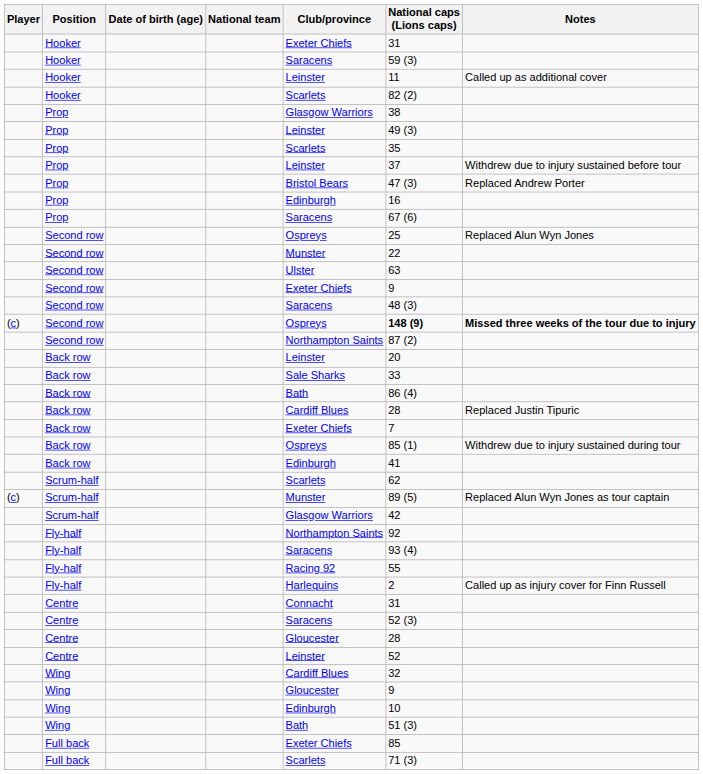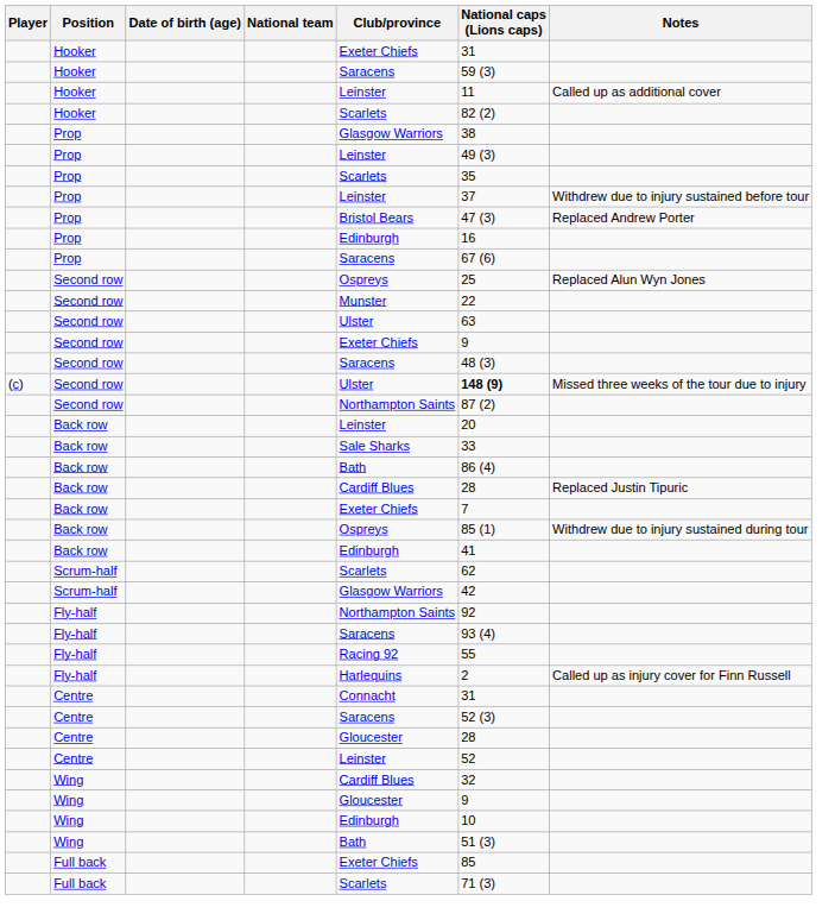 <table class="wikitable sortable">
 <tr>
 <th>Player</th>
 <th>Position</th>
 <th>Date of birth (age)</th>
 <th>National team</th>
 <th>Club/province</th>
 <th>National caps<br>(Lions caps)</th>
 <th>Notes</th>
 </tr>
 <tr>
 <td></td>
 <td><a href='#'>Hooker</a></td>
 <td></td>
 <td></td>
 <td><a href='#'>Exeter Chiefs</a></td>
 <td>31</td>
 <td></td>
 </tr>
 <tr>
 <td><strong></strong></td>
 <td><a href='#'>Hooker</a></td>
 <td></td>
 <td></td>
 <td><a href='#'>Saracens</a></td>
 <td>59 (3)</td>
 <td></td>
 </tr>
 <tr>
 <td></td>
 <td><a href='#'>Hooker</a></td>
 <td></td>
 <td></td>
 <td><a href='#'>Leinster</a></td>
 <td>11</td>
 <td>Called up as additional cover</td>
 </tr>
 <tr>
 <td><strong></strong></td>
 <td><a href='#'>Hooker</a></td>
 <td></td>
 <td></td>
 <td><a href='#'>Scarlets</a></td>
 <td>82 (2)</td>
 <td></td>
 </tr>
 <tr>
 <td></td>
 <td><a href='#'>Prop</a></td>
 <td></td>
 <td></td>
 <td><a href='#'>Glasgow Warriors</a></td>
 <td>38</td>
 <td></td>
 </tr>
 <tr>
 <td><strong></strong></td>
 <td><a href='#'>Prop</a></td>
 <td></td>
 <td></td>
 <td><a href='#'>Leinster</a></td>
 <td>49 (3)</td>
 <td></td>
 </tr>
 <tr>
 <td></td>
 <td><a href='#'>Prop</a></td>
 <td></td>
 <td></td>
 <td><a href='#'>Scarlets</a></td>
 <td>35</td>
 <td></td>
 </tr>
 <tr>
 <td><em></em></td>
 <td><a href='#'>Prop</a></td>
 <td></td>
 <td></td>
 <td><a href='#'>Leinster</a></td>
 <td>37</td>
 <td>Withdrew due to injury sustained before tour</td>
 </tr>
 <tr>
 <td><strong></strong></td>
 <td><a href='#'>Prop</a></td>
 <td></td>
 <td></td>
 <td><a href='#'>Bristol Bears</a></td>
 <td>47 (3)</td>
 <td>Replaced Andrew Porter</td>
 </tr>
 <tr>
 <td></td>
 <td><a href='#'>Prop</a></td>
 <td></td>
 <td></td>
 <td><a href='#'>Edinburgh</a></td>
 <td>16</td>
 <td></td>
 </tr>
 <tr>
 <td><strong></strong></td>
 <td><a href='#'>Prop</a></td>
 <td></td>
 <td></td>
 <td><a href='#'>Saracens</a></td>
 <td>67 (6)</td>
 <td></td>
 </tr>
 <tr>
 <td></td>
 <td><a href='#'>Second row</a></td>
 <td></td>
 <td></td>
 <td><a href='#'>Ospreys</a></td>
 <td>25</td>
 <td>Replaced Alun Wyn Jones</td>
 </tr>
 <tr>
 <td></td>
 <td><a href='#'>Second row</a></td>
 <td></td>
 <td></td>
 <td><a href='#'>Munster</a></td>
 <td>22</td>
 <td></td>
 </tr>
 <tr>
 <td><strong></strong></td>
 <td><a href='#'>Second row</a></td>
 <td></td>
 <td></td>
 <td><a href='#'>Ulster</a></td>
 <td>63</td>
 <td></td>
 </tr>
 <tr>
 <td></td>
 <td><a href='#'>Second row</a></td>
 <td></td>
 <td></td>
 <td><a href='#'>Exeter Chiefs</a></td>
 <td>9</td>
 <td></td>
 </tr>
 <tr>
 <td><strong></strong></td>
 <td><a href='#'>Second row</a></td>
 <td></td>
 <td></td>
 <td><a href='#'>Saracens</a></td>
 <td>48 (3)</td>
 <td></td>
 </tr>
 <tr>
 <td><strong></strong> (<a href='#'>c</a>)</td>
 <td><a href='#'>Second row</a></td>
 <td></td>
 <td></td>
-<td><a href='#'>Ospreys</a></td>
+<td><a href='#'>Ulster</a></td>
 <td><strong>148 (9)</strong></td>
-<td><strong>Missed three weeks of the tour due to injury</strong></td>
+<td>Missed three weeks of the tour due to injury</td>
 </tr>
 <tr>
 <td><strong></strong></td>
 <td><a href='#'>Second row</a></td>
 <td></td>
 <td></td>
 <td><a href='#'>Northampton Saints</a></td>
 <td>87 (2)</td>
 <td></td>
 </tr>
 <tr>
 <td></td>
 <td><a href='#'>Back row</a></td>
 <td></td>
 <td></td>
 <td><a href='#'>Leinster</a></td>
 <td>20</td>
 <td></td>
 </tr>
 <tr>
 <td></td>
 <td><a href='#'>Back row</a></td>
 <td></td>
 <td></td>
 <td><a href='#'>Sale Sharks</a></td>
 <td>33</td>
 <td></td>
 </tr>
 <tr>
 <td><strong></strong></td>
 <td><a href='#'>Back row</a></td>
 <td></td>
 <td></td>
 <td><a href='#'>Bath</a></td>
 <td>86 (4)</td>
 <td></td>
 </tr>
 <tr>
 <td></td>
 <td><a href='#'>Back row</a></td>
 <td></td>
 <td></td>
 <td><a href='#'>Cardiff Blues</a></td>
 <td>28</td>
 <td>Replaced Justin Tipuric</td>
 </tr>
 <tr>
 <td></td>
 <td><a href='#'>Back row</a></td>
 <td></td>
 <td></td>
 <td><a href='#'>Exeter Chiefs</a></td>
 <td>7</td>
 <td></td>
 </tr>
 <tr>
 <td><strong><em></em></strong></td>
 <td><a href='#'>Back row</a></td>
 <td></td>
 <td></td>
 <td><a href='#'>Ospreys</a></td>
 <td>85 (1)</td>
 <td>Withdrew due to injury sustained during tour</td>
 </tr>
 <tr>
 <td></td>
 <td><a href='#'>Back row</a></td>
 <td></td>
 <td></td>
 <td><a href='#'>Edinburgh</a></td>
 <td>41</td>
 <td></td>
 </tr>
 <tr>
 <td><strong></strong></td>
 <td><a href='#'>Scrum-half</a></td>
 <td></td>
 <td></td>
 <td><a href='#'>Scarlets</a></td>
 <td>62</td>
 <td></td>
-</tr>
-<tr>
-<td><strong></strong> (<a href='#'>c</a>)</td>
-<td><a href='#'>Scrum-half</a></td>
-<td></td>
-<td></td>
-<td><a href='#'>Munster</a></td>
-<td>89 (5)</td>
-<td>Replaced Alun Wyn Jones as tour captain</td>
 </tr>
 <tr>
 <td></td>
 <td><a href='#'>Scrum-half</a></td>
 <td></td>
 <td></td>
 <td><a href='#'>Glasgow Warriors</a></td>
 <td>42</td>
 <td></td>
 </tr>
 <tr>
 <td><strong></strong></td>
 <td><a href='#'>Fly-half</a></td>
 <td></td>
 <td></td>
 <td><a href='#'>Northampton Saints</a></td>
 <td>92</td>
 <td></td>
 </tr>
 <tr>
 <td><strong></strong></td>
 <td><a href='#'>Fly-half</a></td>
 <td></td>
 <td></td>
 <td><a href='#'>Saracens</a></td>
 <td>93 (4)</td>
 <td></td>
 </tr>
 <tr>
 <td><strong></strong></td>
 <td><a href='#'>Fly-half</a></td>
 <td></td>
 <td></td>
 <td><a href='#'>Racing 92</a></td>
 <td>55</td>
 <td></td>
 </tr>
 <tr>
 <td></td>
 <td><a href='#'>Fly-half</a></td>
 <td></td>
 <td></td>
 <td><a href='#'>Harlequins</a></td>
 <td>2</td>
 <td>Called up as injury cover for Finn Russell</td>
 </tr>
 <tr>
 <td></td>
 <td><a href='#'>Centre</a></td>
 <td></td>
 <td></td>
 <td><a href='#'>Connacht</a></td>
 <td>31</td>
 <td></td>
 </tr>
 <tr>
 <td><strong></strong></td>
 <td><a href='#'>Centre</a></td>
 <td></td>
 <td></td>
 <td><a href='#'>Saracens</a></td>
 <td>52 (3)</td>
 <td></td>
 </tr>
 <tr>
 <td></td>
 <td><a href='#'>Centre</a></td>
 <td></td>
 <td></td>
 <td><a href='#'>Gloucester</a></td>
 <td>28</td>
 <td></td>
 </tr>
 <tr>
 <td><strong></strong></td>
 <td><a href='#'>Centre</a></td>
 <td></td>
 <td></td>
 <td><a href='#'>Leinster</a></td>
 <td>52</td>
 <td></td>
 </tr>
 <tr>
 <td></td>
 <td><a href='#'>Wing</a></td>
 <td></td>
 <td></td>
 <td><a href='#'>Cardiff Blues</a></td>
 <td>32</td>
 <td></td>
 </tr>
 <tr>
 <td></td>
 <td><a href='#'>Wing</a></td>
 <td></td>
 <td></td>
 <td><a href='#'>Gloucester</a></td>
 <td>9</td>
 <td></td>
 </tr>
 <tr>
 <td></td>
 <td><a href='#'>Wing</a></td>
 <td></td>
 <td></td>
 <td><a href='#'>Edinburgh</a></td>
 <td>10</td>
 <td></td>
 </tr>
 <tr>
 <td><strong></strong></td>
 <td><a href='#'>Wing</a></td>
 <td></td>
 <td></td>
 <td><a href='#'>Bath</a></td>
 <td>51 (3)</td>
 <td></td>
 </tr>
 <tr>
 <td><strong></strong></td>
 <td><a href='#'>Full back</a></td>
 <td></td>
 <td></td>
 <td><a href='#'>Exeter Chiefs</a></td>
 <td>85</td>
 <td></td>
 </tr>
 <tr>
 <td><strong></strong></td>
 <td><a href='#'>Full back</a></td>
 <td></td>
 <td></td>
 <td><a href='#'>Scarlets</a></td>
 <td>71 (3)</td>
 <td></td>
 </tr>
 </table>
